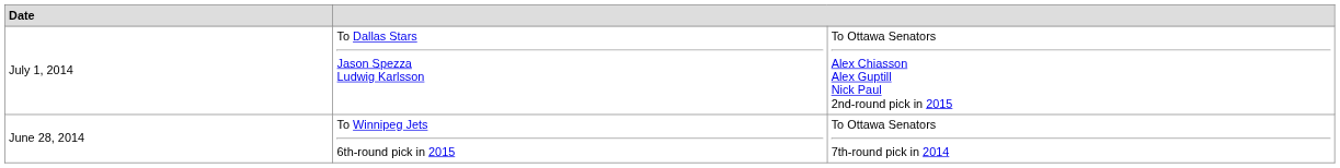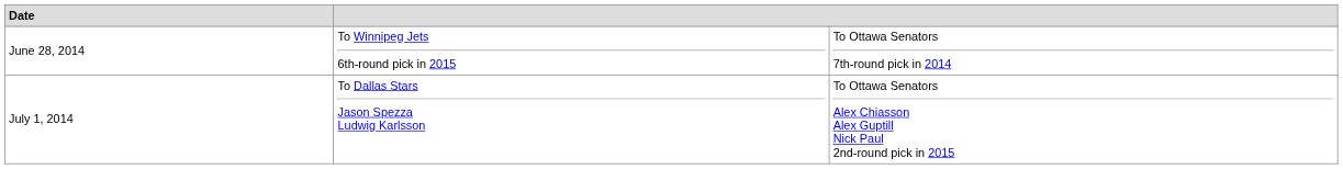 <table border="1"  cellpadding="5" style="border-collapse:collapse; width:90%;">
 <tr style="background:#ddd;">
 <td><strong>Date</strong></td>
 <th colspan="2"></th>
 </tr>
 <tr>
+<td>June 28, 2014</td>
+<td valign="top">To <a href='#'>Winnipeg Jets</a><hr>6th-round pick in <a href='#'>2015</a></td>
+<td valign="top">To Ottawa Senators<hr>7th-round pick in <a href='#'>2014</a></td>
+</tr>
+<tr>
 <td>July 1, 2014</td>
 <td valign="top">To <a href='#'>Dallas Stars</a><hr><a href='#'>Jason Spezza</a><br><a href='#'>Ludwig Karlsson</a></td>
 <td valign="top">To Ottawa Senators<hr> <a href='#'>Alex Chiasson</a><br><a href='#'>Alex Guptill</a><br><a href='#'>Nick Paul</a><br>2nd-round pick in <a href='#'>2015</a></td>
 </tr>
-<tr>
-<td>June 28, 2014</td>
-<td valign="top">To <a href='#'>Winnipeg Jets</a><hr>6th-round pick in <a href='#'>2015</a></td>
-<td valign="top">To Ottawa Senators<hr>7th-round pick in <a href='#'>2014</a></td>
-</tr>
 </table>
